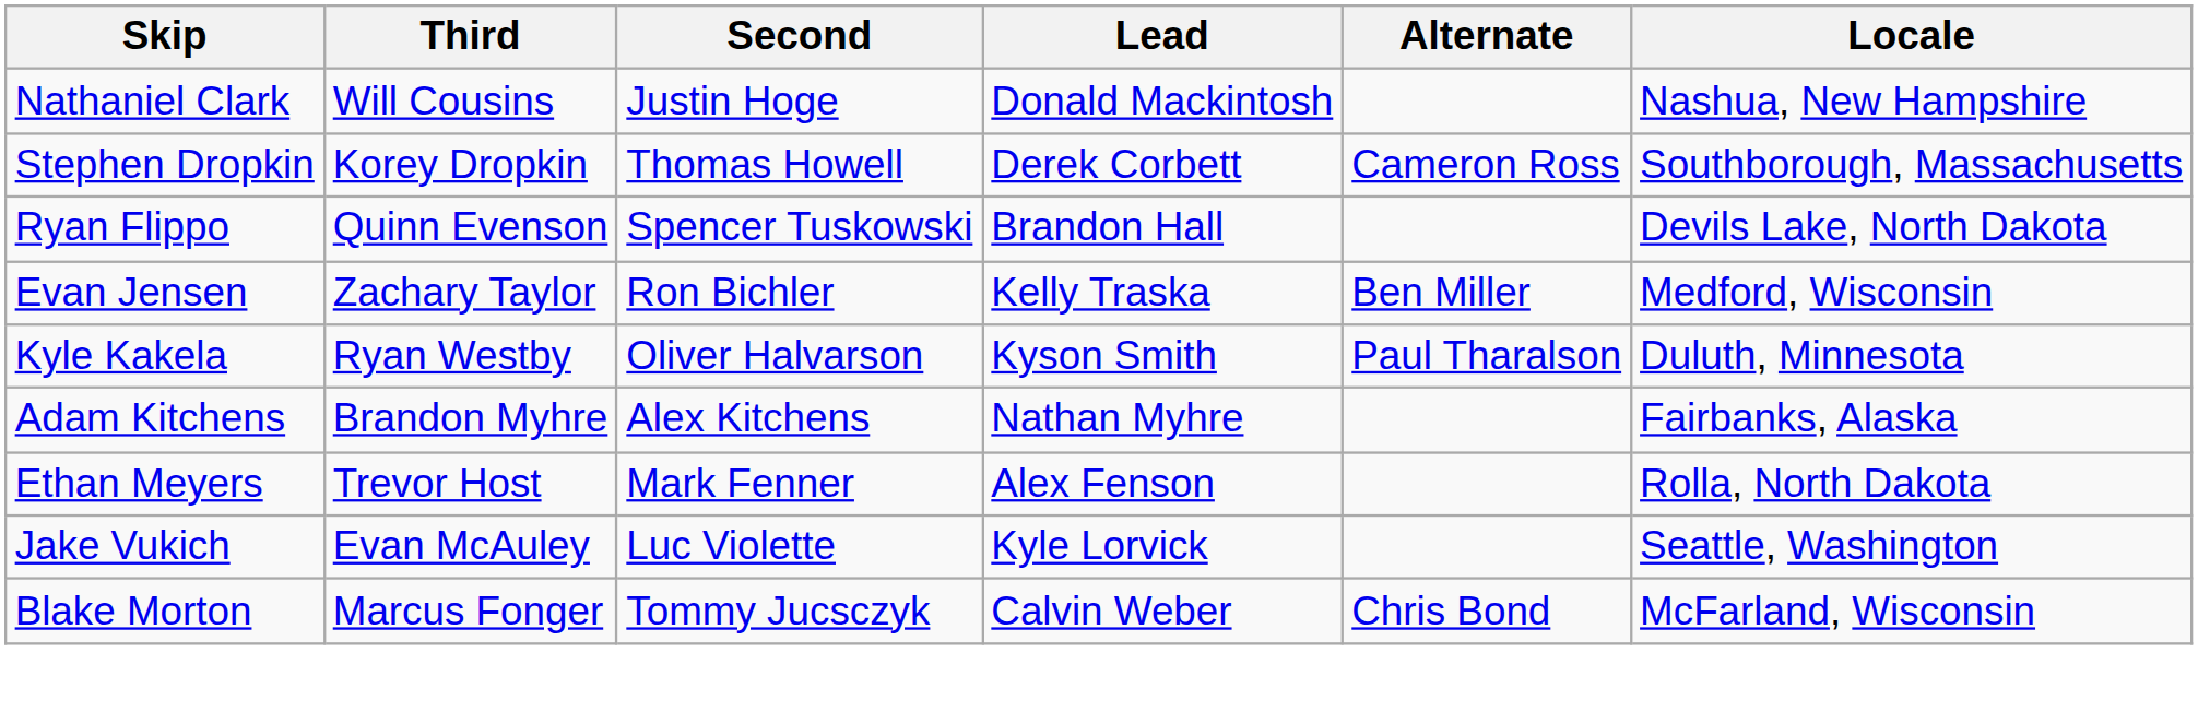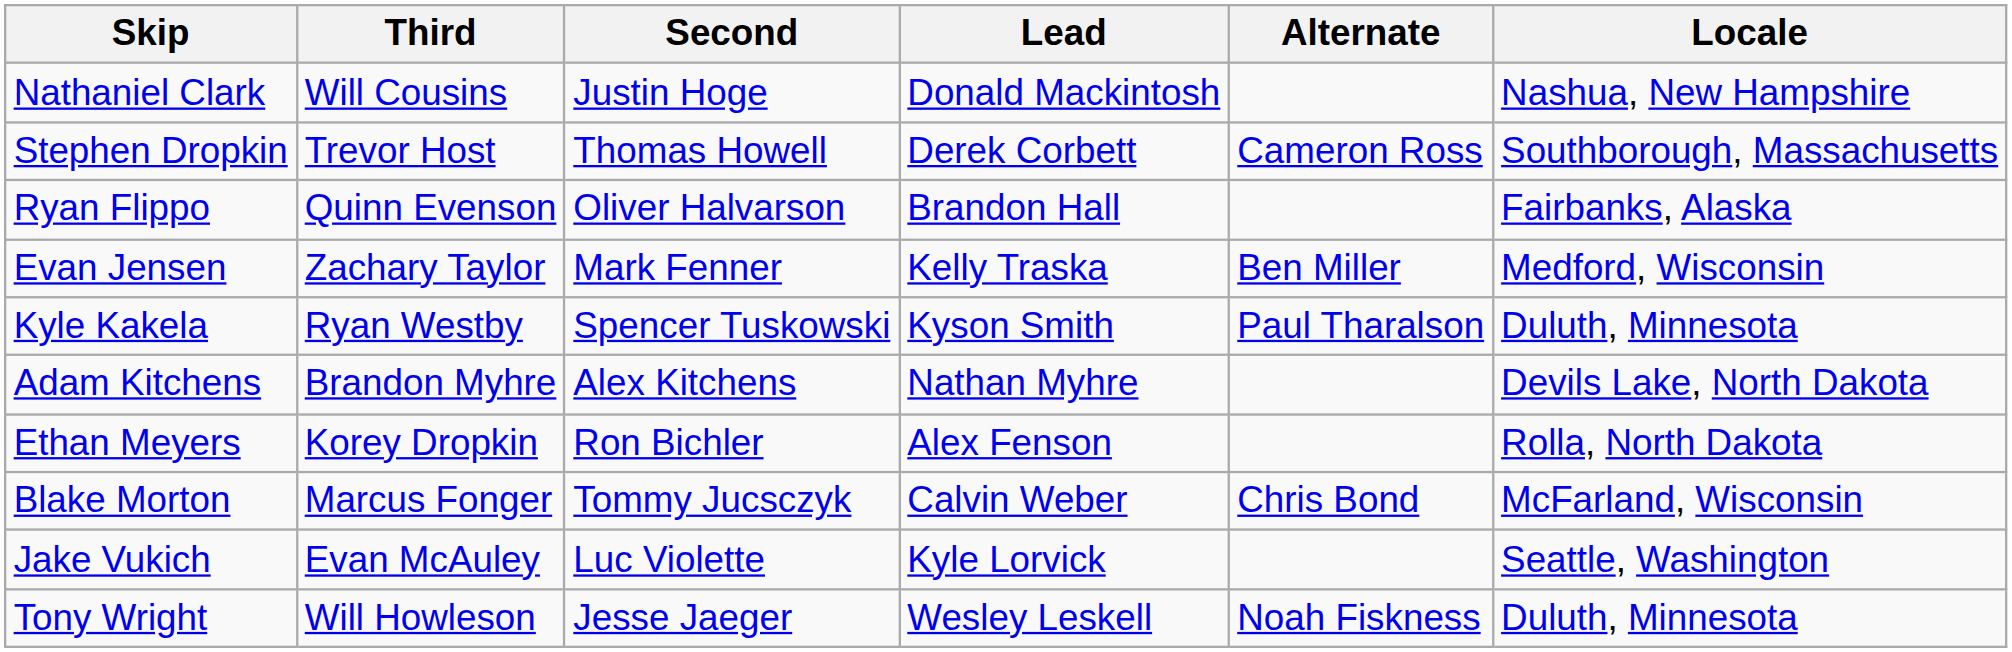 <table class=wikitable>
 <tr>
 <th>Skip</th>
 <th>Third</th>
 <th>Second</th>
 <th>Lead</th>
 <th>Alternate</th>
 <th>Locale</th>
 </tr>
 <tr>
 <td><a href='#'>Nathaniel Clark</a></td>
 <td><a href='#'>Will Cousins</a></td>
 <td><a href='#'>Justin Hoge</a></td>
 <td><a href='#'>Donald Mackintosh</a></td>
 <td></td>
 <td> <a href='#'>Nashua</a>, <a href='#'>New Hampshire</a></td>
 </tr>
 <tr>
 <td><a href='#'>Stephen Dropkin</a></td>
-<td><a href='#'>Korey Dropkin</a></td>
+<td><a href='#'>Trevor Host</a></td>
 <td><a href='#'>Thomas Howell</a></td>
 <td><a href='#'>Derek Corbett</a></td>
 <td><a href='#'>Cameron Ross</a></td>
 <td> <a href='#'>Southborough</a>, <a href='#'>Massachusetts</a></td>
 </tr>
 <tr>
 <td><a href='#'>Ryan Flippo</a></td>
 <td><a href='#'>Quinn Evenson</a></td>
-<td><a href='#'>Spencer Tuskowski</a></td>
+<td><a href='#'>Oliver Halvarson</a></td>
 <td><a href='#'>Brandon Hall</a></td>
 <td></td>
-<td> <a href='#'>Devils Lake</a>, <a href='#'>North Dakota</a></td>
+<td> <a href='#'>Fairbanks</a>, <a href='#'>Alaska</a></td>
 </tr>
 <tr>
 <td><a href='#'>Evan Jensen</a></td>
 <td><a href='#'>Zachary Taylor</a></td>
-<td><a href='#'>Ron Bichler</a></td>
+<td><a href='#'>Mark Fenner</a></td>
 <td><a href='#'>Kelly Traska</a></td>
 <td><a href='#'>Ben Miller</a></td>
 <td> <a href='#'>Medford</a>, <a href='#'>Wisconsin</a></td>
 </tr>
 <tr>
 <td><a href='#'>Kyle Kakela</a></td>
 <td><a href='#'>Ryan Westby</a></td>
-<td><a href='#'>Oliver Halvarson</a></td>
+<td><a href='#'>Spencer Tuskowski</a></td>
 <td><a href='#'>Kyson Smith</a></td>
 <td><a href='#'>Paul Tharalson</a></td>
 <td> <a href='#'>Duluth</a>, <a href='#'>Minnesota</a></td>
 </tr>
 <tr>
 <td><a href='#'>Adam Kitchens</a></td>
 <td><a href='#'>Brandon Myhre</a></td>
 <td><a href='#'>Alex Kitchens</a></td>
 <td><a href='#'>Nathan Myhre</a></td>
 <td></td>
-<td> <a href='#'>Fairbanks</a>, <a href='#'>Alaska</a></td>
+<td> <a href='#'>Devils Lake</a>, <a href='#'>North Dakota</a></td>
 </tr>
 <tr>
 <td><a href='#'>Ethan Meyers</a></td>
-<td><a href='#'>Trevor Host</a></td>
-<td><a href='#'>Mark Fenner</a></td>
+<td><a href='#'>Korey Dropkin</a></td>
+<td><a href='#'>Ron Bichler</a></td>
 <td><a href='#'>Alex Fenson</a></td>
 <td></td>
 <td> <a href='#'>Rolla</a>, <a href='#'>North Dakota</a></td>
+</tr>
+<tr>
+<td><a href='#'>Blake Morton</a></td>
+<td><a href='#'>Marcus Fonger</a></td>
+<td><a href='#'>Tommy Jucsczyk</a></td>
+<td><a href='#'>Calvin Weber</a></td>
+<td><a href='#'>Chris Bond</a></td>
+<td> <a href='#'>McFarland</a>, <a href='#'>Wisconsin</a></td>
 </tr>
 <tr>
 <td><a href='#'>Jake Vukich</a></td>
 <td><a href='#'>Evan McAuley</a></td>
 <td><a href='#'>Luc Violette</a></td>
 <td><a href='#'>Kyle Lorvick</a></td>
 <td></td>
 <td> <a href='#'>Seattle</a>, <a href='#'>Washington</a></td>
 </tr>
 <tr>
-<td><a href='#'>Blake Morton</a></td>
-<td><a href='#'>Marcus Fonger</a></td>
-<td><a href='#'>Tommy Jucsczyk</a></td>
-<td><a href='#'>Calvin Weber</a></td>
-<td><a href='#'>Chris Bond</a></td>
-<td> <a href='#'>McFarland</a>, <a href='#'>Wisconsin</a></td>
+<td><a href='#'>Tony Wright</a></td>
+<td><a href='#'>Will Howleson</a></td>
+<td><a href='#'>Jesse Jaeger</a></td>
+<td><a href='#'>Wesley Leskell</a></td>
+<td><a href='#'>Noah Fiskness</a></td>
+<td> <a href='#'>Duluth</a>, <a href='#'>Minnesota</a></td>
 </tr>
 </table>
